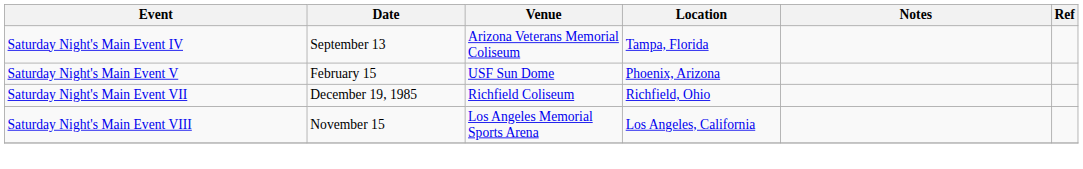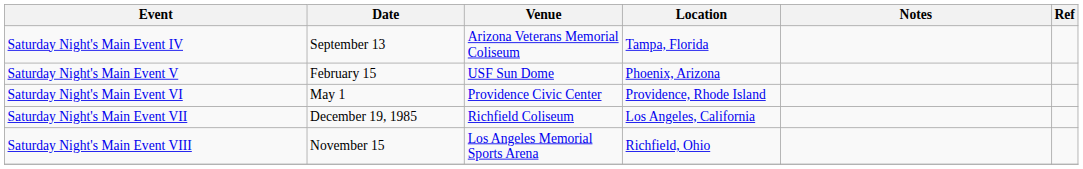 <table class="wikitable plainrowheaders sortable" style="width:100%;">
 <tr>
 <th style="width:29%;">Event</th>
 <th style="width:15%;">Date</th>
 <th style="width:15%;">Venue</th>
 <th style="width:15%;">Location</th>
 <th style="width:99%;">Notes</th>
 <th style="width:99%;">Ref</th>
 </tr>
 <tr>
 <td><a href='#'>Saturday Night's Main Event IV</a></td>
 <td>September 13<br></td>
 <td><a href='#'>Arizona Veterans Memorial Coliseum</a></td>
 <td><a href='#'>Tampa, Florida</a></td>
 <td></td>
 <td></td>
 </tr>
 <tr>
 <td><a href='#'>Saturday Night's Main Event V</a></td>
 <td>February 15<br></td>
 <td><a href='#'>USF Sun Dome</a></td>
 <td><a href='#'>Phoenix, Arizona</a></td>
 <td></td>
 <td></td>
 </tr>
 <tr>
+<td><a href='#'>Saturday Night's Main Event VI</a></td>
+<td>May 1<br></td>
+<td><a href='#'>Providence Civic Center</a></td>
+<td><a href='#'>Providence, Rhode Island</a></td>
+<td></td>
+<td></td>
+</tr>
+<tr>
 <td><a href='#'>Saturday Night's Main Event VII</a></td>
 <td>December 19, 1985<br></td>
 <td><a href='#'>Richfield Coliseum</a></td>
-<td><a href='#'>Richfield, Ohio</a></td>
+<td><a href='#'>Los Angeles, California</a></td>
 <td></td>
 <td></td>
 </tr>
 <tr>
 <td><a href='#'>Saturday Night's Main Event VIII</a></td>
 <td>November 15<br></td>
 <td><a href='#'>Los Angeles Memorial Sports Arena</a></td>
-<td><a href='#'>Los Angeles, California</a></td>
+<td><a href='#'>Richfield, Ohio</a></td>
 <td></td>
 <td></td>
 </tr>
 <tr>
 </tr>
 </table>
